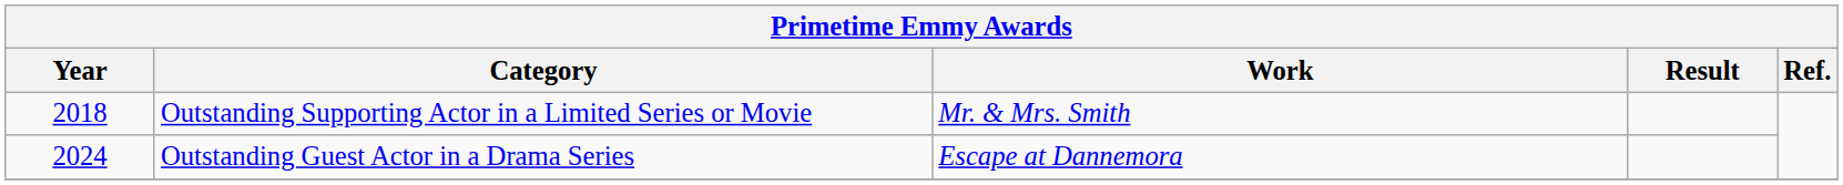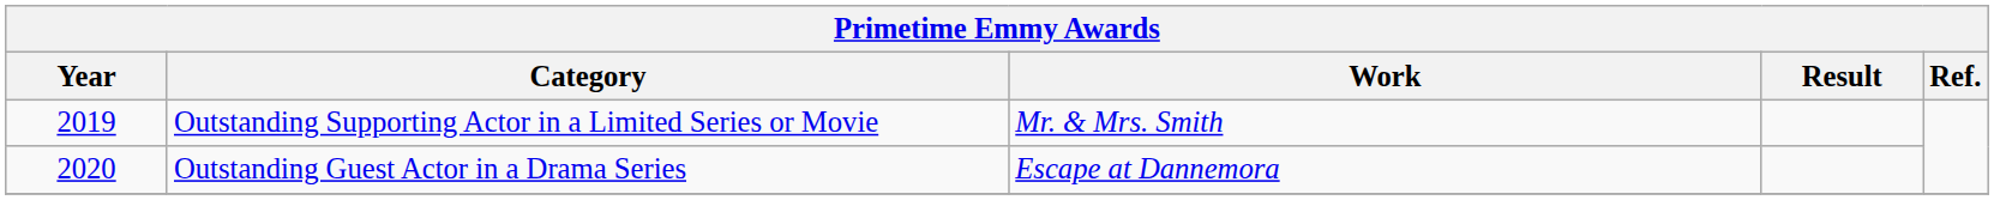 <table class=wikitable>
 <tr>
 <th colspan=5><a href='#'>Primetime Emmy Awards</a></th>
 </tr>
 <tr>
 <th scope="col" style="width:5em;">Year</th>
 <th scope="col" style="width:28em;">Category</th>
 <th scope="col" style="width:25em;">Work</th>
 <th scope="col" style="width:5em;">Result</th>
 <th>Ref.</th>
 </tr>
 <tr>
-<td style="text-align:center;"><a href='#'>2018</a></td>
+<td style="text-align:center;"><a href='#'>2019</a></td>
 <td rowspan="1"><a href='#'>Outstanding Supporting Actor in a Limited Series or Movie</a></td>
 <td><em><a href='#'>Mr. & Mrs. Smith</a></em></td>
 <td></td>
 <td style="text-align:center;" rowspan="2"></td>
 </tr>
 <tr>
-<td style="text-align:center;"><a href='#'>2024</a></td>
+<td style="text-align:center;"><a href='#'>2020</a></td>
 <td><a href='#'>Outstanding Guest Actor in a Drama Series</a></td>
 <td><em><a href='#'>Escape at Dannemora</a></em></td>
 <td></td>
 </tr>
 <tr>
 </tr>
 </table>
